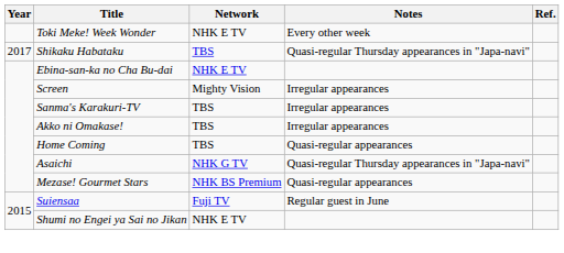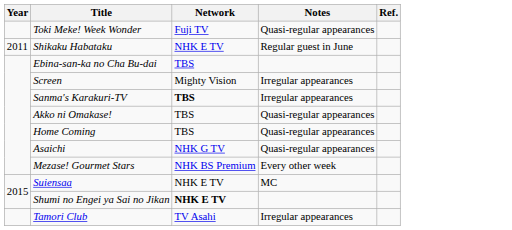 <table class="wikitable">
 <tr>
 <th>Year</th>
 <th>Title</th>
 <th>Network</th>
 <th>Notes</th>
 <th>Ref.</th>
 </tr>
 <tr>
 <td></td>
 <td><em>Toki Meke! Week Wonder</em></td>
-<td>NHK E TV</td>
-<td>Every other week</td>
+<td><a href='#'>Fuji TV</a></td>
+<td>Quasi-regular appearances</td>
 <td></td>
 </tr>
 <tr>
-<td>2017</td>
+<td>2011</td>
 <td><em>Shikaku Habataku</em></td>
-<td><a href='#'>TBS</a></td>
-<td>Quasi-regular Thursday appearances in "Japa-navi"</td>
+<td><a href='#'>NHK E TV</a></td>
+<td>Regular guest in June</td>
 <td></td>
 </tr>
 <tr>
 <td rowspan="7"></td>
 <td><em>Ebina-san-ka no Cha Bu-dai</em></td>
-<td><a href='#'>NHK E TV</a></td>
+<td><a href='#'>TBS</a></td>
 <td></td>
 <td></td>
 </tr>
 <tr>
 <td><em>Screen</em></td>
 <td>Mighty Vision</td>
 <td>Irregular appearances</td>
 <td></td>
 </tr>
 <tr>
 <td><em>Sanma's Karakuri-TV</em></td>
-<td>TBS</td>
+<td><strong>TBS</strong></td>
 <td>Irregular appearances</td>
 <td></td>
 </tr>
 <tr>
 <td><em>Akko ni Omakase!</em></td>
 <td>TBS</td>
-<td>Irregular appearances</td>
+<td>Quasi-regular appearances</td>
 <td></td>
 </tr>
 <tr>
 <td><em>Home Coming</em></td>
 <td>TBS</td>
 <td>Quasi-regular appearances</td>
 <td></td>
 </tr>
 <tr>
 <td><em>Asaichi</em></td>
 <td><a href='#'>NHK G TV</a></td>
-<td>Quasi-regular Thursday appearances in "Japa-navi"</td>
+<td>Quasi-regular appearances</td>
 <td></td>
 </tr>
 <tr>
 <td><em>Mezase! Gourmet Stars</em></td>
 <td><a href='#'>NHK BS Premium</a></td>
-<td>Quasi-regular appearances</td>
+<td>Every other week</td>
 <td></td>
 </tr>
 <tr>
 <td rowspan="2">2015</td>
 <td><em><a href='#'>Suiensaa</a></em></td>
-<td><a href='#'>Fuji TV</a></td>
-<td>Regular guest in June</td>
+<td>NHK E TV</td>
+<td>MC</td>
 <td></td>
 </tr>
 <tr>
 <td><em>Shumi no Engei ya Sai no Jikan</em></td>
-<td>NHK E TV</td>
+<td><strong>NHK E TV</strong></td>
 <td></td>
 <td></td>
 </tr>
+<tr>
+<td></td>
+<td><em><a href='#'>Tamori Club</a></em></td>
+<td><a href='#'>TV Asahi</a></td>
+<td>Irregular appearances</td>
+<td></td>
+</tr>
 </table>
